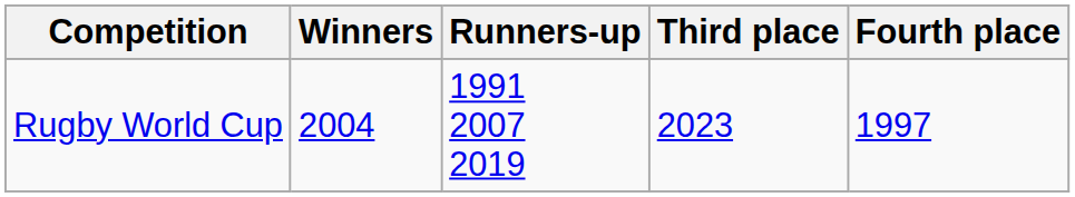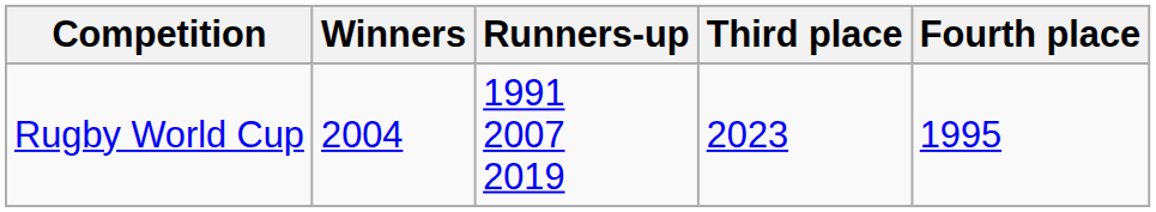 <table class="wikitable">
 <tr>
 <th>Competition</th>
 <th>Winners</th>
 <th>Runners-up</th>
 <th>Third place</th>
 <th>Fourth place</th>
 </tr>
 <tr>
 <td><a href='#'>Rugby World Cup</a></td>
 <td><a href='#'>2004</a></td>
 <td><a href='#'>1991</a> <br> <a href='#'>2007</a> <br> <a href='#'>2019</a></td>
 <td><a href='#'>2023</a></td>
-<td><a href='#'>1997</a></td>
+<td><a href='#'>1995</a></td>
 </tr>
 </table>
